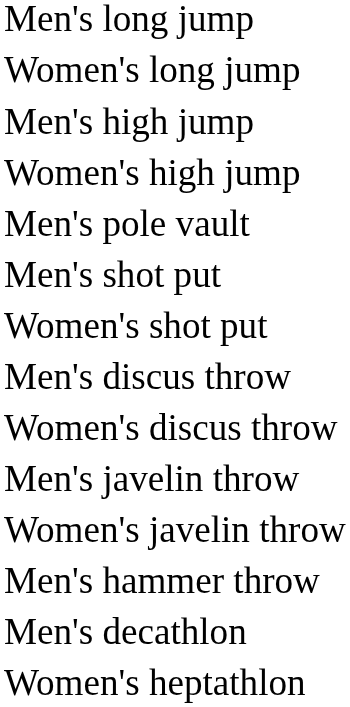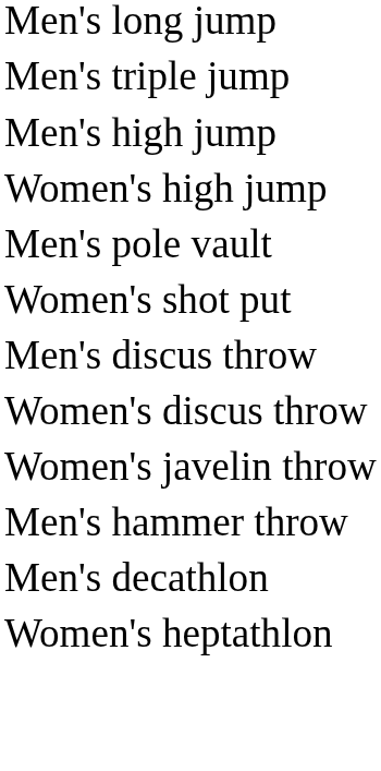 <table>
 <tr>
 <td>Men's long jump<br></td>
 <td></td>
 <td></td>
 <td></td>
 </tr>
 <tr>
-<td>Women's long jump<br></td>
+<td>Men's triple jump<br></td>
 <td></td>
 <td></td>
 <td></td>
 </tr>
 <tr valign="top">
 <td rowspan=3>Men's high jump<br></td>
 <td rowspan=3></td>
 <td rowspan=3></td>
 <td></td>
 </tr>
 <tr>
 <td></td>
 </tr>
 <tr>
 <td></td>
 </tr>
 <tr>
 <td>Women's high jump<br></td>
 <td></td>
 <td></td>
 <td></td>
 </tr>
 <tr>
 <td>Men's pole vault<br></td>
 <td></td>
 <td></td>
 <td></td>
 </tr>
 <tr>
-<td>Men's shot put<br></td>
-<td></td>
-<td></td>
-<td></td>
-</tr>
-<tr>
 <td>Women's shot put<br></td>
 <td></td>
 <td></td>
 <td></td>
 </tr>
 <tr>
 <td>Men's discus throw<br></td>
 <td></td>
 <td></td>
 <td></td>
 </tr>
 <tr>
 <td>Women's discus throw<br></td>
-<td></td>
-<td></td>
-<td></td>
-</tr>
-<tr>
-<td>Men's javelin throw<br></td>
 <td></td>
 <td></td>
 <td></td>
 </tr>
 <tr>
 <td>Women's javelin throw<br></td>
 <td></td>
 <td></td>
 <td></td>
 </tr>
 <tr>
 <td>Men's hammer throw<br></td>
 <td></td>
 <td></td>
 <td></td>
 </tr>
 <tr>
 <td>Men's decathlon<br></td>
 <td></td>
 <td></td>
 <td></td>
 </tr>
 <tr>
 <td>Women's heptathlon<br></td>
 <td></td>
 <td></td>
 <td></td>
 </tr>
 </table>
